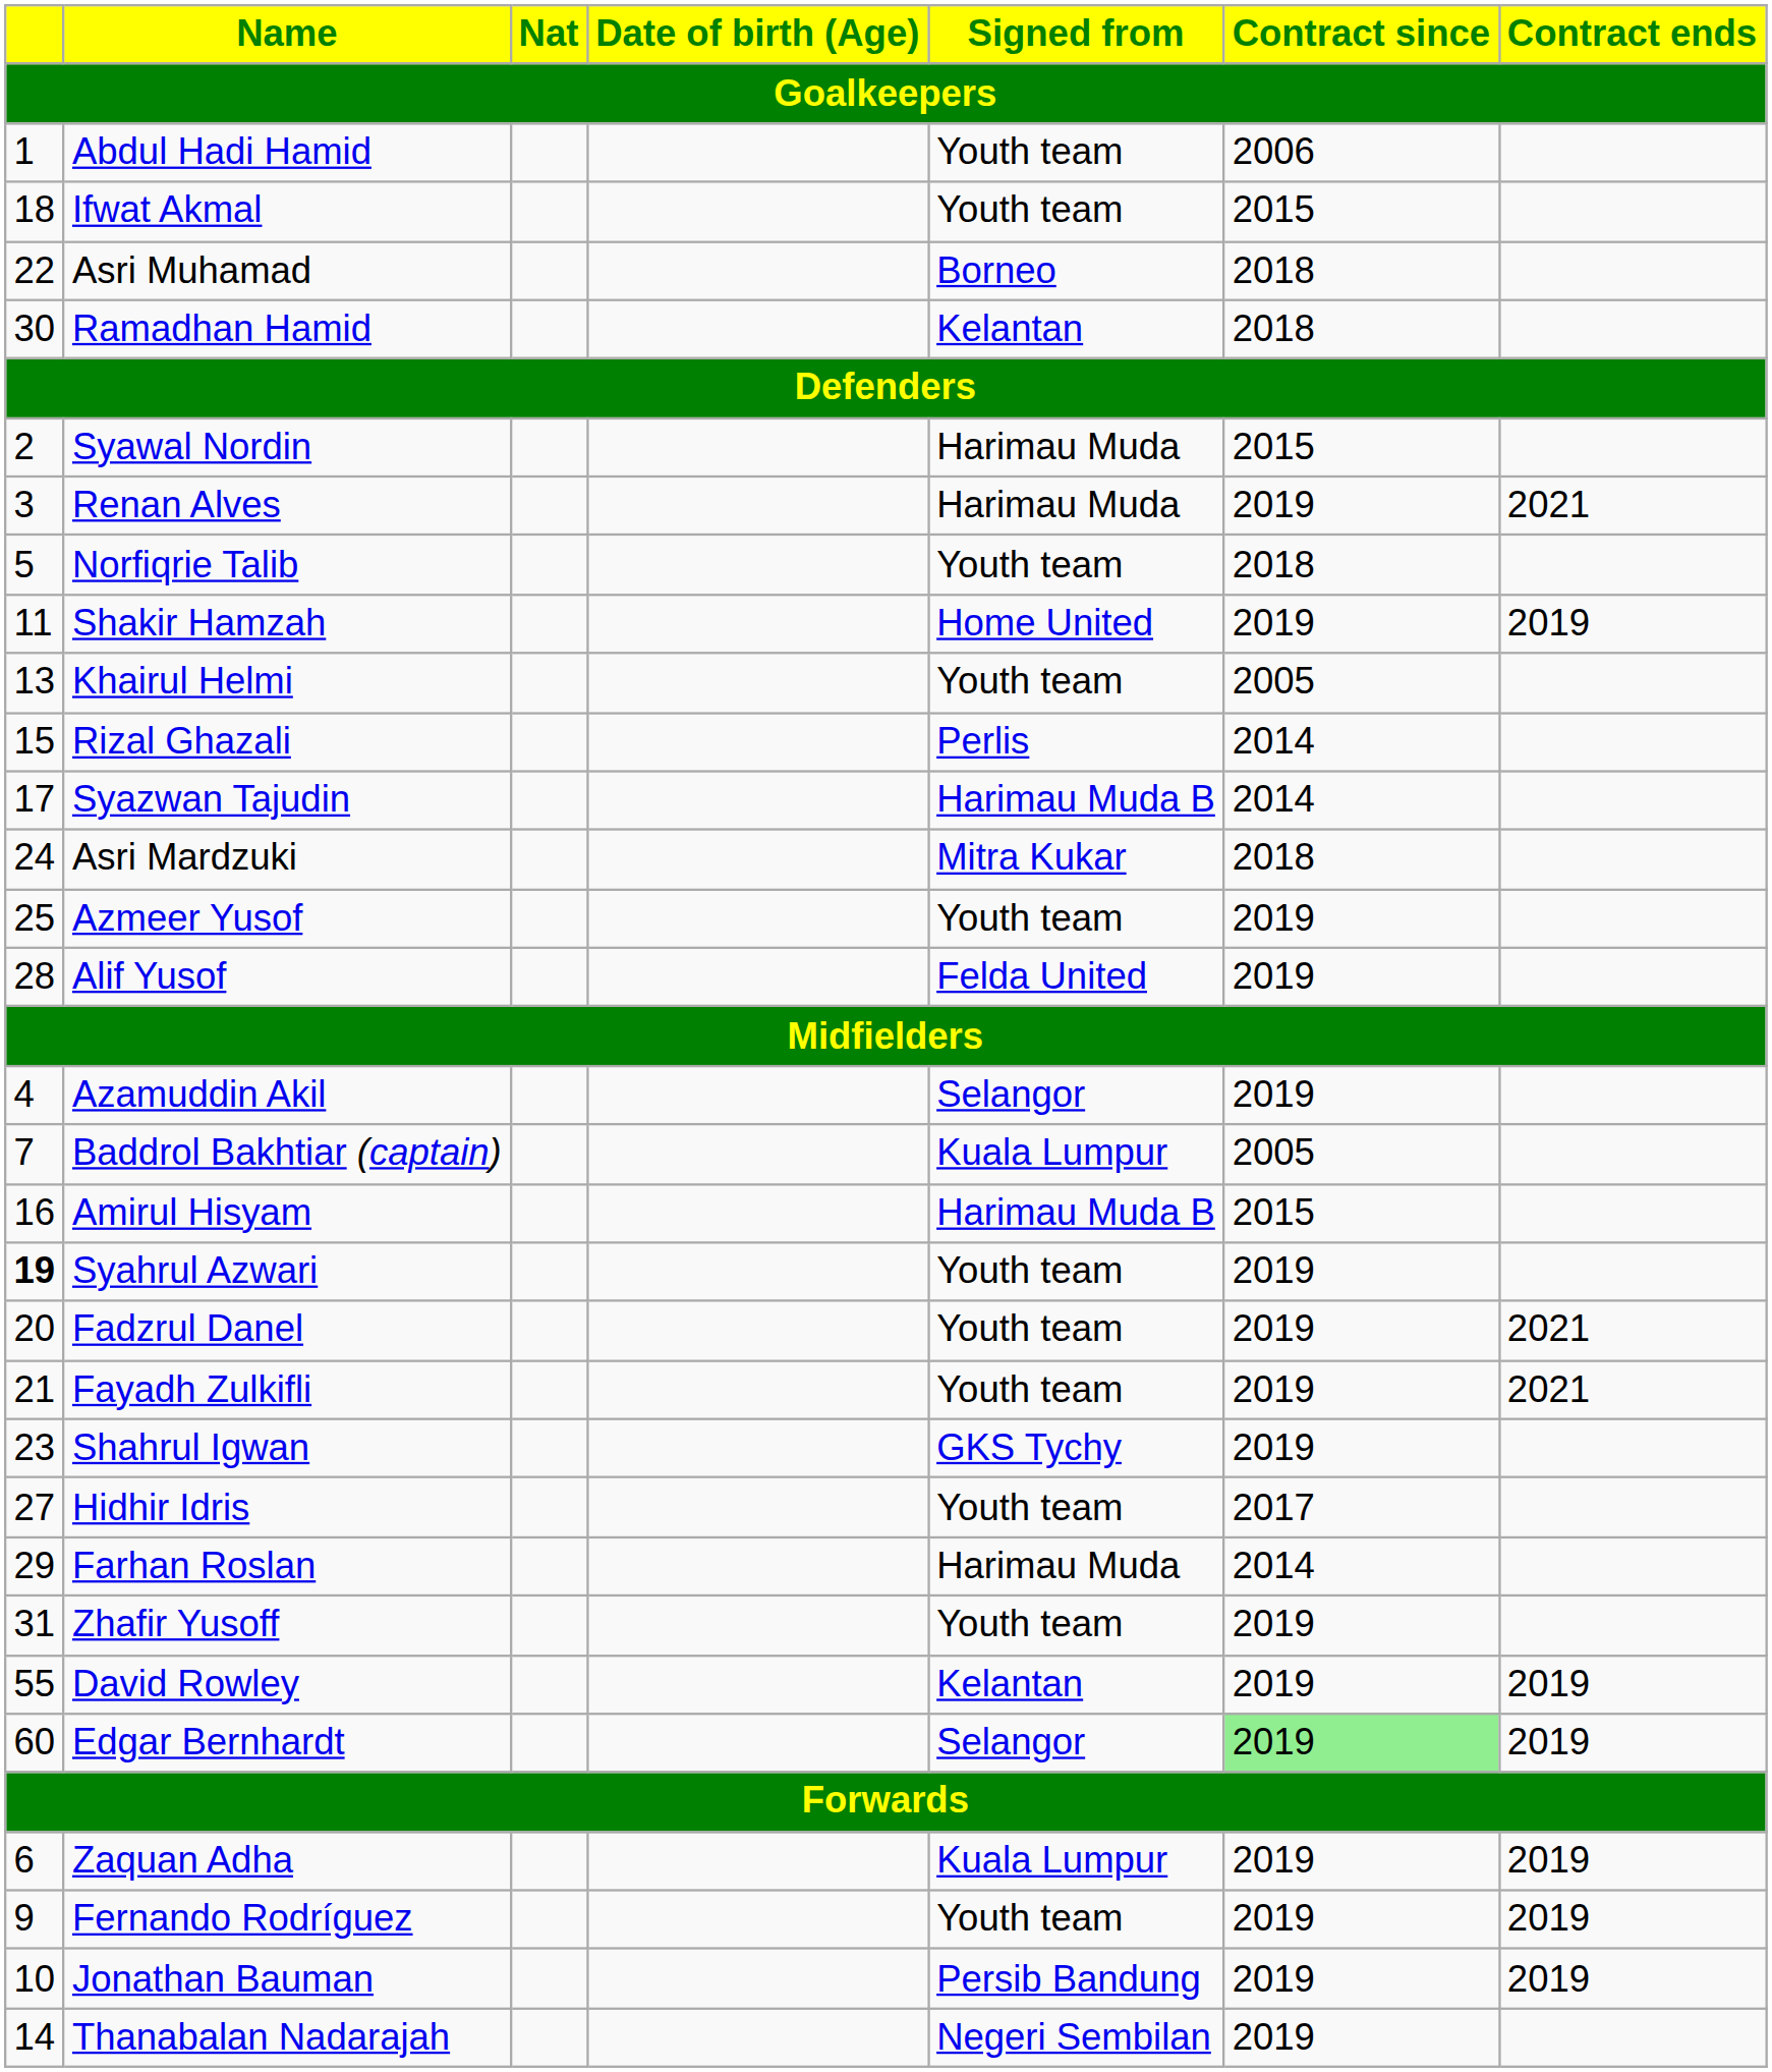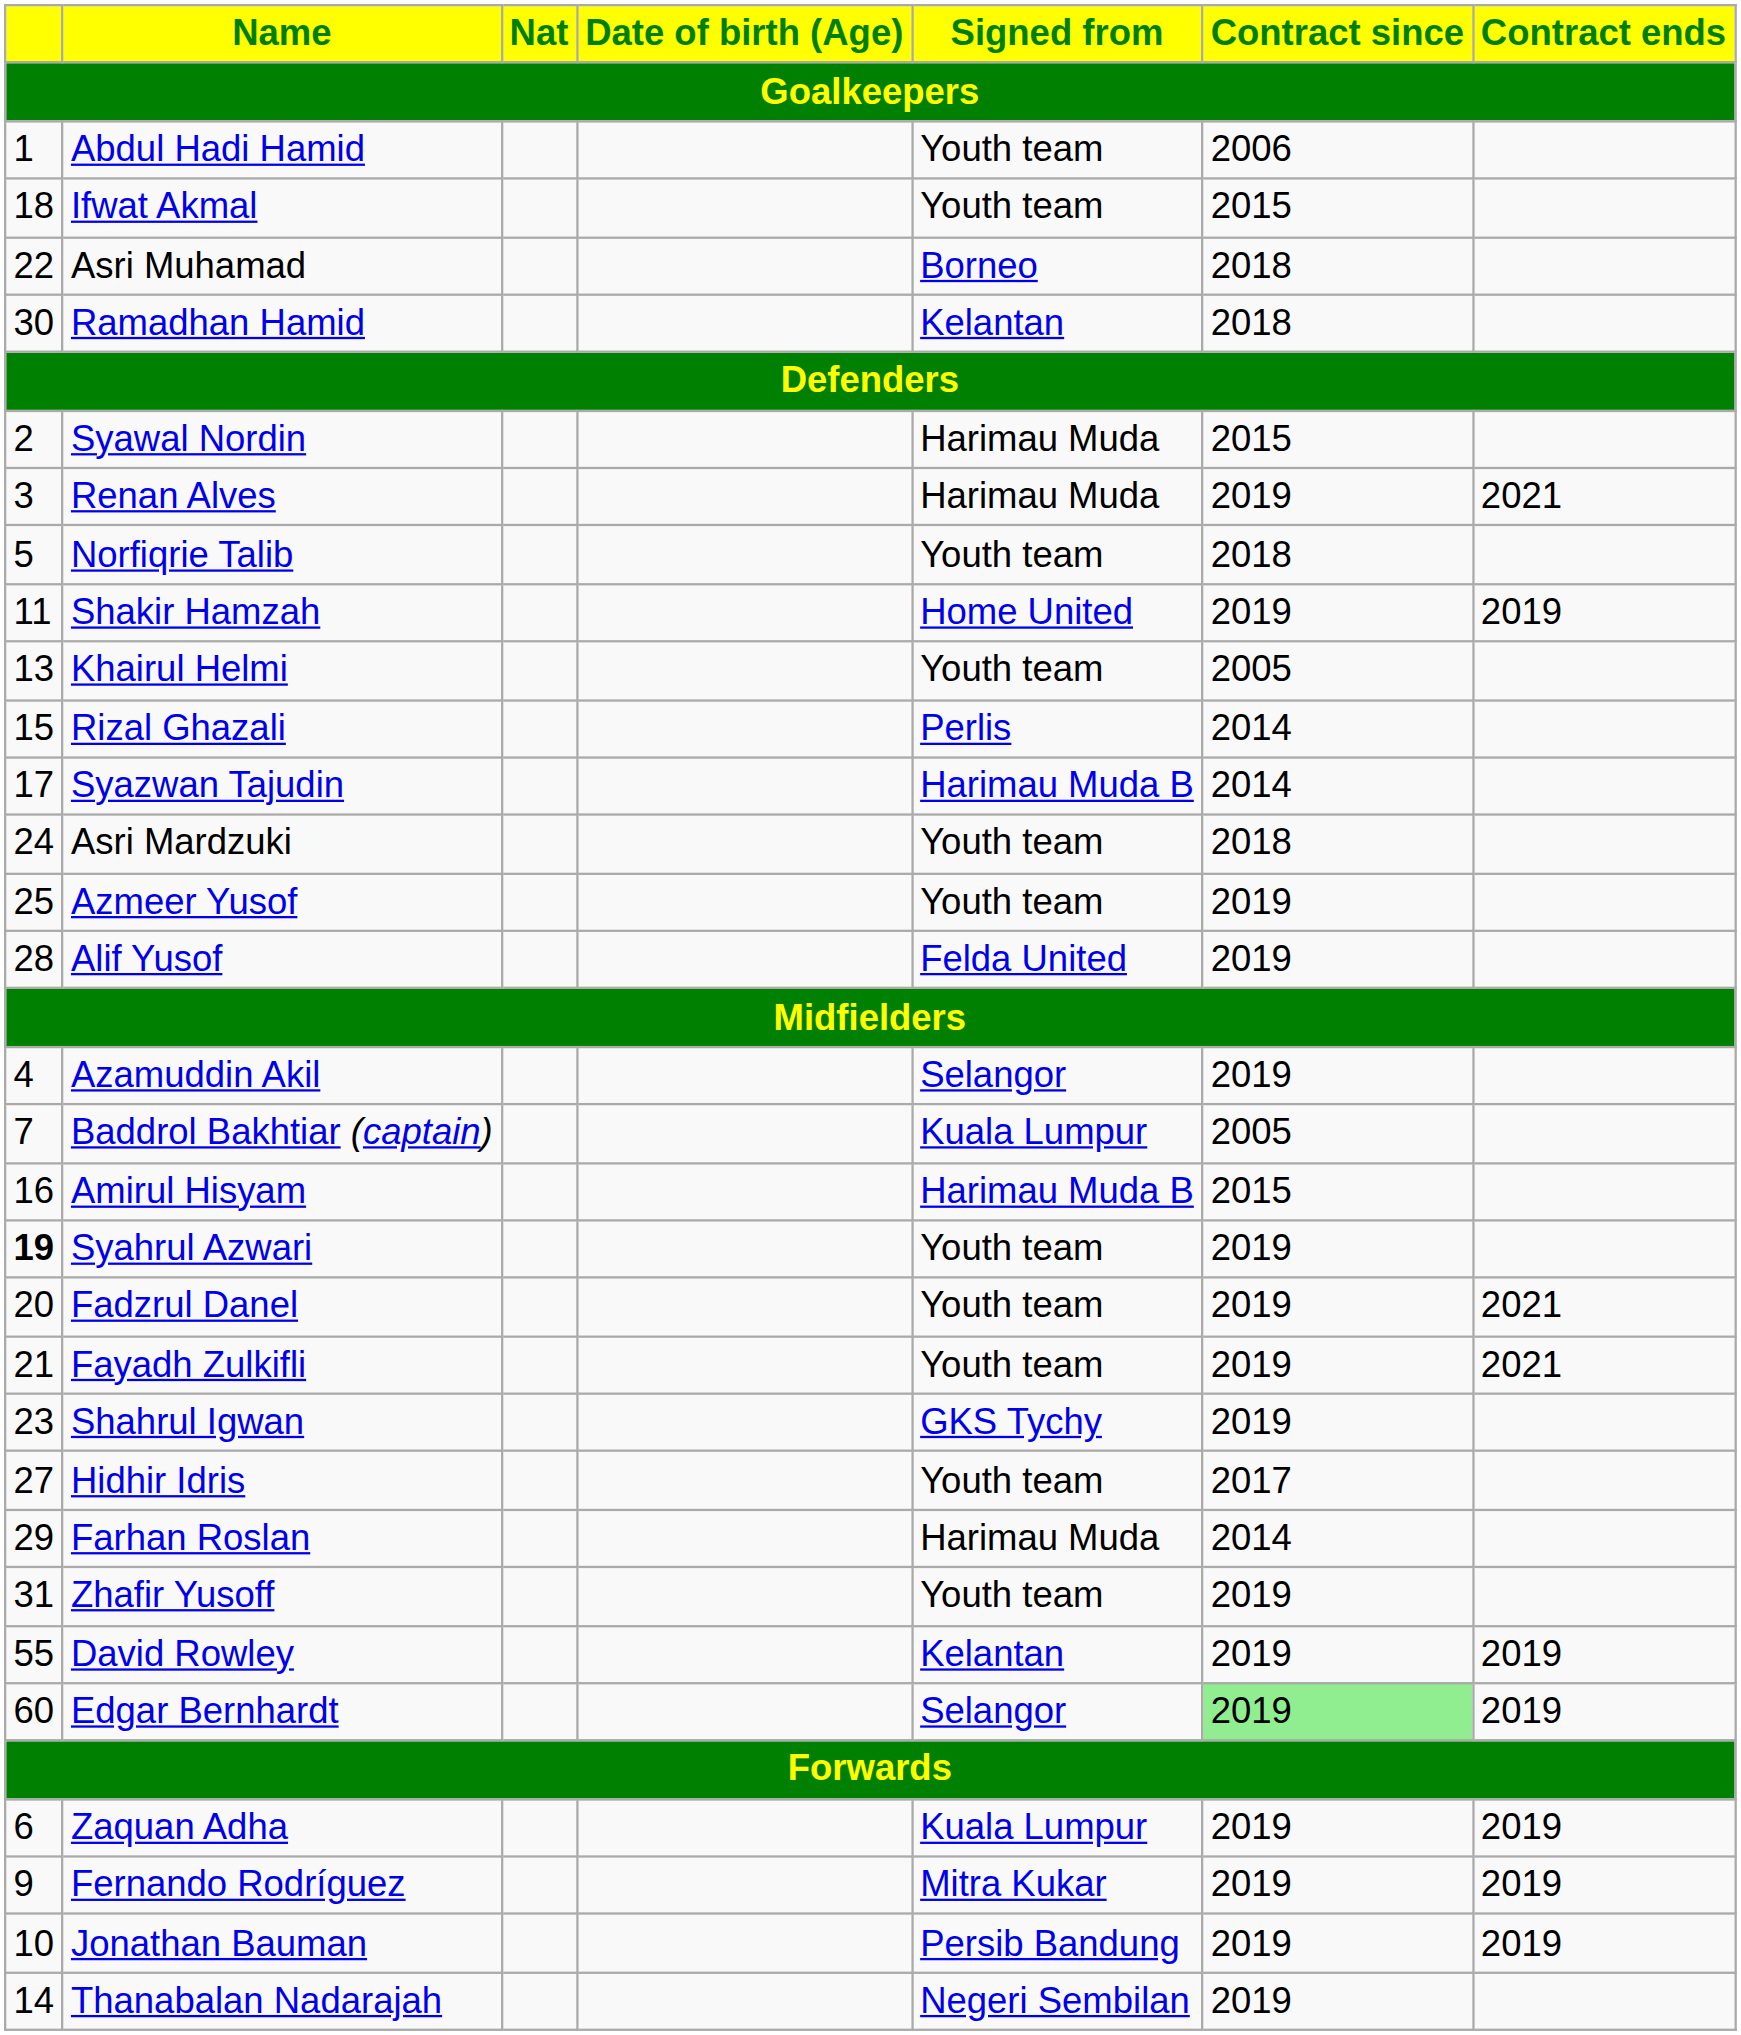 <table class="wikitable">
 <tr>
 <th style="background:yellow; color:green; text-align:center;"></th>
 <th style="background:yellow; color:green; text-align:center;">Name</th>
 <th style="background:yellow; color:green; text-align:center;">Nat</th>
 <th style="background:yellow; color:green; text-align:center;">Date of birth (Age)</th>
 <th style="background:yellow; color:green; text-align:center;">Signed from</th>
 <th style="background:yellow; color:green; text-align:center;">Contract since</th>
 <th style="background:yellow; color:green; text-align:center;">Contract ends</th>
 </tr>
 <tr>
 <th colspan="8" style="background:green; color:yellow; text-align:center">Goalkeepers</th>
 </tr>
 <tr>
 <td>1</td>
 <td><a href='#'>Abdul Hadi Hamid</a></td>
 <td></td>
 <td></td>
 <td>Youth team</td>
 <td>2006</td>
 <td></td>
 </tr>
 <tr>
 <td>18</td>
 <td><a href='#'>Ifwat Akmal</a></td>
 <td></td>
 <td></td>
 <td>Youth team</td>
 <td>2015</td>
 <td></td>
 </tr>
 <tr>
 <td>22</td>
 <td>Asri Muhamad</td>
 <td></td>
 <td></td>
 <td> <a href='#'>Borneo</a></td>
 <td>2018</td>
 <td></td>
 </tr>
 <tr>
 <td>30</td>
 <td><a href='#'>Ramadhan Hamid</a></td>
 <td></td>
 <td></td>
 <td><a href='#'>Kelantan</a></td>
 <td>2018</td>
 <td></td>
 </tr>
 <tr>
 <th colspan="8" style="background:green; color:yellow; text-align:center">Defenders</th>
 </tr>
 <tr>
 <td>2</td>
 <td><a href='#'>Syawal Nordin</a></td>
 <td></td>
 <td></td>
 <td>Harimau Muda</td>
 <td>2015</td>
 <td></td>
 </tr>
 <tr>
 <td>3</td>
 <td><a href='#'>Renan Alves</a></td>
 <td></td>
 <td></td>
 <td>Harimau Muda</td>
 <td>2019</td>
 <td>2021</td>
 </tr>
 <tr>
 <td>5</td>
 <td><a href='#'>Norfiqrie Talib</a></td>
 <td></td>
 <td></td>
 <td>Youth team</td>
 <td>2018</td>
 <td></td>
 </tr>
 <tr>
 <td>11</td>
 <td><a href='#'>Shakir Hamzah</a></td>
 <td></td>
 <td></td>
 <td> <a href='#'>Home United</a></td>
 <td>2019</td>
 <td>2019</td>
 </tr>
 <tr>
 <td>13</td>
 <td><a href='#'>Khairul Helmi</a></td>
 <td></td>
 <td></td>
 <td>Youth team</td>
 <td>2005</td>
 <td></td>
 </tr>
 <tr>
 <td>15</td>
 <td><a href='#'>Rizal Ghazali</a></td>
 <td></td>
 <td></td>
 <td><a href='#'>Perlis</a></td>
 <td>2014</td>
 <td></td>
 </tr>
 <tr>
 <td>17</td>
 <td><a href='#'>Syazwan Tajudin</a></td>
 <td></td>
 <td></td>
 <td><a href='#'>Harimau Muda B</a></td>
 <td>2014</td>
 <td></td>
 </tr>
 <tr>
 <td>24</td>
 <td>Asri Mardzuki</td>
 <td></td>
 <td></td>
-<td> <a href='#'>Mitra Kukar</a></td>
+<td>Youth team</td>
 <td>2018</td>
 <td></td>
 </tr>
 <tr>
 <td>25</td>
 <td><a href='#'>Azmeer Yusof</a></td>
 <td></td>
 <td></td>
 <td>Youth team</td>
 <td>2019</td>
 <td></td>
 </tr>
 <tr>
 <td>28</td>
 <td><a href='#'>Alif Yusof</a></td>
 <td></td>
 <td></td>
 <td><a href='#'>Felda United</a></td>
 <td>2019</td>
 <td></td>
 </tr>
 <tr>
 <th colspan="8" style="background:green; color:yellow; text-align:center">Midfielders</th>
 </tr>
 <tr>
 <td>4</td>
 <td><a href='#'>Azamuddin Akil</a></td>
 <td></td>
 <td></td>
 <td><a href='#'>Selangor</a></td>
 <td>2019</td>
 <td></td>
 </tr>
 <tr>
 <td>7</td>
 <td><a href='#'>Baddrol Bakhtiar</a> <em>(<a href='#'>captain</a>)</em></td>
 <td></td>
 <td></td>
 <td><a href='#'>Kuala Lumpur</a></td>
 <td>2005</td>
 <td></td>
 </tr>
 <tr>
 <td>16</td>
 <td><a href='#'>Amirul Hisyam</a></td>
 <td></td>
 <td></td>
 <td><a href='#'>Harimau Muda B</a></td>
 <td>2015</td>
 <td></td>
 </tr>
 <tr>
 <td><strong>19</strong></td>
 <td><a href='#'>Syahrul Azwari</a></td>
 <td></td>
 <td></td>
 <td>Youth team</td>
 <td>2019</td>
 <td></td>
 </tr>
 <tr>
 <td>20</td>
 <td><a href='#'>Fadzrul Danel</a></td>
 <td></td>
 <td></td>
 <td>Youth team</td>
 <td>2019</td>
 <td>2021</td>
 </tr>
 <tr>
 <td>21</td>
 <td><a href='#'>Fayadh Zulkifli</a></td>
 <td></td>
 <td></td>
 <td>Youth team</td>
 <td>2019</td>
 <td>2021</td>
 </tr>
 <tr>
 <td>23</td>
 <td><a href='#'>Shahrul Igwan</a></td>
 <td></td>
 <td></td>
 <td> <a href='#'>GKS Tychy</a></td>
 <td>2019</td>
 <td></td>
 </tr>
 <tr>
 <td>27</td>
 <td><a href='#'>Hidhir Idris</a></td>
 <td></td>
 <td></td>
 <td>Youth team</td>
 <td>2017</td>
 <td></td>
 </tr>
 <tr>
 <td>29</td>
 <td><a href='#'>Farhan Roslan</a></td>
 <td></td>
 <td></td>
 <td>Harimau Muda</td>
 <td>2014</td>
 <td></td>
 </tr>
 <tr>
 <td>31</td>
 <td><a href='#'>Zhafir Yusoff</a></td>
 <td></td>
 <td></td>
 <td>Youth team</td>
 <td>2019</td>
 <td></td>
 </tr>
 <tr>
 <td>55</td>
 <td><a href='#'>David Rowley</a></td>
 <td></td>
 <td></td>
 <td><a href='#'>Kelantan</a></td>
 <td>2019</td>
 <td>2019</td>
 </tr>
 <tr>
 <td>60</td>
 <td><a href='#'>Edgar Bernhardt</a></td>
 <td></td>
 <td></td>
 <td><a href='#'>Selangor</a></td>
 <td style="background: lightgreen;">2019</td>
 <td>2019</td>
 </tr>
 <tr>
 <th colspan="8" style="background:green; color:yellow; text-align:center">Forwards</th>
 </tr>
 <tr>
 <td>6</td>
 <td><a href='#'>Zaquan Adha</a></td>
 <td></td>
 <td></td>
 <td><a href='#'>Kuala Lumpur</a></td>
 <td>2019</td>
 <td>2019</td>
 </tr>
 <tr>
 <td>9</td>
 <td><a href='#'>Fernando Rodríguez</a></td>
 <td></td>
 <td></td>
-<td>Youth team</td>
+<td> <a href='#'>Mitra Kukar</a></td>
 <td>2019</td>
 <td>2019</td>
 </tr>
 <tr>
 <td>10</td>
 <td><a href='#'>Jonathan Bauman</a></td>
 <td></td>
 <td></td>
 <td> <a href='#'>Persib Bandung</a></td>
 <td>2019</td>
 <td>2019</td>
 </tr>
 <tr>
 <td>14</td>
 <td><a href='#'>Thanabalan Nadarajah</a></td>
 <td></td>
 <td></td>
 <td><a href='#'>Negeri Sembilan</a></td>
 <td>2019</td>
 <td></td>
 </tr>
 </table>
